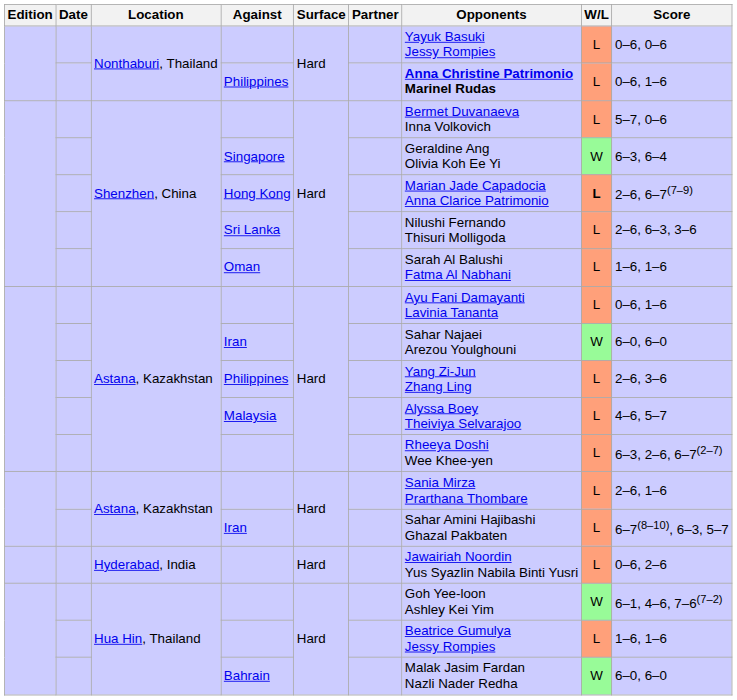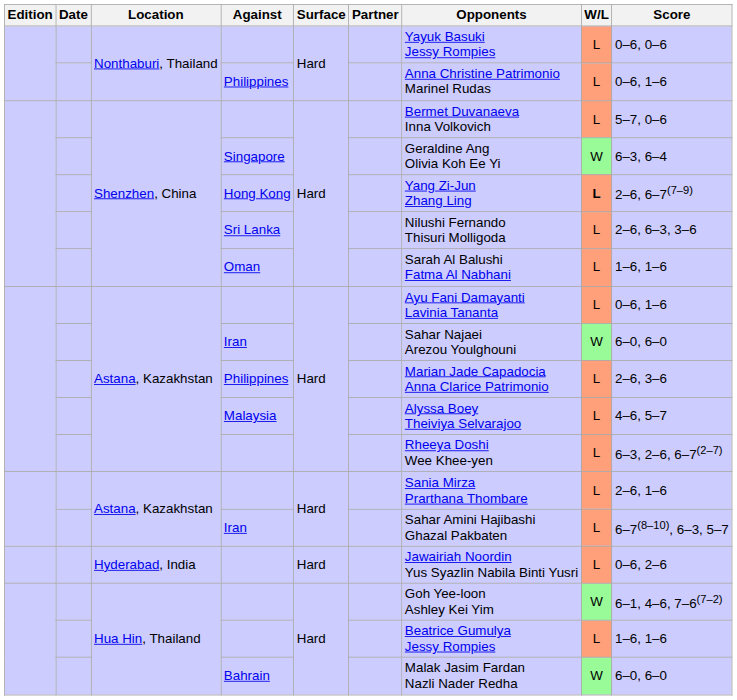 <table class=wikitable style=font-size:97%>
 <tr>
 <th>Edition</th>
 <th>Date</th>
 <th>Location</th>
 <th>Against</th>
 <th>Surface</th>
 <th>Partner</th>
 <th>Opponents</th>
 <th>W/L</th>
 <th>Score</th>
 </tr>
 <tr style="background:#ccf;">
 <td rowspan="2"></td>
 <td></td>
 <td rowspan="2"><a href='#'>Nonthaburi</a>, Thailand</td>
 <td> </td>
 <td rowspan="2">Hard</td>
 <td> </td>
 <td> <a href='#'>Yayuk Basuki</a> <br>  <a href='#'>Jessy Rompies</a></td>
 <td style="text-align:center; background:#ffa07a;">L</td>
 <td>0–6, 0–6</td>
 </tr>
 <tr style="background:#ccf;">
 <td></td>
 <td> <a href='#'>Philippines</a></td>
 <td> </td>
-<td><strong> <a href='#'>Anna Christine Patrimonio</a> <br>  Marinel Rudas</strong></td>
+<td> <a href='#'>Anna Christine Patrimonio</a> <br>  Marinel Rudas</td>
 <td style="text-align:center; background:#ffa07a;">L</td>
 <td>0–6, 1–6</td>
 </tr>
 <tr style="background:#ccf;">
 <td rowspan="5"></td>
 <td></td>
 <td rowspan="5"><a href='#'>Shenzhen</a>, China</td>
 <td> </td>
 <td rowspan="5">Hard</td>
 <td> </td>
 <td> <a href='#'>Bermet Duvanaeva</a> <br>  Inna Volkovich</td>
 <td style="text-align:center; background:#ffa07a;">L</td>
 <td>5–7, 0–6</td>
 </tr>
 <tr style="background:#ccf;">
 <td></td>
 <td> <a href='#'>Singapore</a></td>
 <td> </td>
 <td> Geraldine Ang <br>  Olivia Koh Ee Yi</td>
 <td style="text-align:center; background:#98fb98;">W</td>
 <td>6–3, 6–4</td>
 </tr>
 <tr style="background:#ccf;">
 <td></td>
 <td> <a href='#'>Hong Kong</a></td>
 <td> </td>
-<td> <a href='#'>Marian Jade Capadocia</a> <br>  <a href='#'>Anna Clarice Patrimonio</a></td>
+<td> <a href='#'>Yang Zi-Jun</a> <br>  <a href='#'>Zhang Ling</a></td>
 <td style="text-align:center; background:#ffa07a;"><strong>L</strong></td>
 <td>2–6, 6–7<sup>(7–9)</sup></td>
 </tr>
 <tr style="background:#ccf;">
 <td></td>
 <td> <a href='#'>Sri Lanka</a></td>
 <td> </td>
 <td> Nilushi Fernando <br>  Thisuri Molligoda</td>
 <td style="text-align:center; background:#ffa07a;">L</td>
 <td>2–6, 6–3, 3–6</td>
 </tr>
 <tr style="background:#ccf;">
 <td></td>
 <td> <a href='#'>Oman</a></td>
 <td> </td>
 <td> Sarah Al Balushi <br>  <a href='#'>Fatma Al Nabhani</a></td>
 <td style="text-align:center; background:#ffa07a;">L</td>
 <td>1–6, 1–6</td>
 </tr>
 <tr style="background:#ccf;">
 <td rowspan="5"></td>
 <td></td>
 <td rowspan="5"><a href='#'>Astana</a>, Kazakhstan</td>
 <td> </td>
 <td rowspan="5">Hard</td>
 <td> </td>
 <td> <a href='#'>Ayu Fani Damayanti</a> <br>  <a href='#'>Lavinia Tananta</a></td>
 <td style="text-align:center; background:#ffa07a;">L</td>
 <td>0–6, 1–6</td>
 </tr>
 <tr style="background:#ccf;">
 <td></td>
 <td> <a href='#'>Iran</a></td>
 <td> </td>
 <td> Sahar Najaei <br>  Arezou Youlghouni</td>
 <td style="text-align:center; background:#98fb98;">W</td>
 <td>6–0, 6–0</td>
 </tr>
 <tr style="background:#ccf;">
 <td></td>
 <td> <a href='#'>Philippines</a></td>
 <td> </td>
-<td> <a href='#'>Yang Zi-Jun</a> <br>  <a href='#'>Zhang Ling</a></td>
+<td> <a href='#'>Marian Jade Capadocia</a> <br>  <a href='#'>Anna Clarice Patrimonio</a></td>
 <td style="text-align:center; background:#ffa07a;">L</td>
 <td>2–6, 3–6</td>
 </tr>
 <tr style="background:#ccf;">
 <td></td>
 <td> <a href='#'>Malaysia</a></td>
 <td> </td>
 <td> <a href='#'>Alyssa Boey</a> <br>  <a href='#'>Theiviya Selvarajoo</a></td>
 <td style="text-align:center; background:#ffa07a;">L</td>
 <td>4–6, 5–7</td>
 </tr>
 <tr style="background:#ccf;">
 <td></td>
 <td> </td>
 <td> </td>
 <td> <a href='#'>Rheeya Doshi</a> <br>  Wee Khee-yen</td>
 <td style="text-align:center; background:#ffa07a;">L</td>
 <td>6–3, 2–6, 6–7<sup>(2–7)</sup></td>
 </tr>
 <tr style="background:#ccf;">
 <td rowspan="2"></td>
 <td></td>
 <td rowspan="2"><a href='#'>Astana</a>, Kazakhstan</td>
 <td> </td>
 <td rowspan="2">Hard</td>
 <td> </td>
 <td> <a href='#'>Sania Mirza</a> <br>  <a href='#'>Prarthana Thombare</a></td>
 <td style="text-align:center; background:#ffa07a;">L</td>
 <td>2–6, 1–6</td>
 </tr>
 <tr style="background:#ccf;">
 <td></td>
 <td> <a href='#'>Iran</a></td>
 <td> </td>
 <td> Sahar Amini Hajibashi <br>  Ghazal Pakbaten</td>
 <td style="text-align:center; background:#ffa07a;">L</td>
 <td>6–7<sup>(8–10)</sup>, 6–3, 5–7</td>
 </tr>
 <tr style="background:#ccf;">
 <td rowspan="1"></td>
 <td></td>
 <td rowspan="1"><a href='#'>Hyderabad</a>, India</td>
 <td> </td>
 <td rowspan="1">Hard</td>
 <td> </td>
 <td> <a href='#'>Jawairiah Noordin</a> <br>  Yus Syazlin Nabila Binti Yusri</td>
 <td style="text-align:center; background:#ffa07a;">L</td>
 <td>0–6, 2–6</td>
 </tr>
 <tr style="background:#ccf;">
 <td rowspan="3"></td>
 <td></td>
 <td rowspan="3"><a href='#'>Hua Hin</a>, Thailand</td>
 <td> </td>
 <td rowspan="3">Hard</td>
 <td> </td>
 <td> Goh Yee-loon <br>  Ashley Kei Yim</td>
 <td style="text-align:center; background:#98fb98;">W</td>
 <td>6–1, 4–6, 7–6<sup>(7–2)</sup></td>
 </tr>
 <tr style="background:#ccf;">
 <td></td>
 <td> </td>
 <td> </td>
 <td> <a href='#'>Beatrice Gumulya</a> <br>  <a href='#'>Jessy Rompies</a></td>
 <td style="text-align:center; background:#ffa07a;">L</td>
 <td>1–6, 1–6</td>
 </tr>
 <tr style="background:#ccf;">
 <td></td>
 <td> <a href='#'>Bahrain</a></td>
 <td> </td>
 <td> Malak Jasim Fardan <br>  Nazli Nader Redha</td>
 <td style="text-align:center; background:#98fb98;">W</td>
 <td>6–0, 6–0</td>
 </tr>
 </table>
